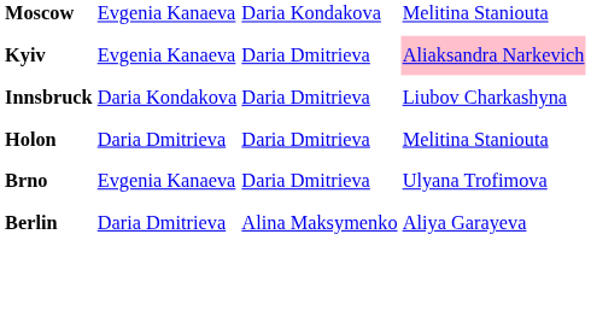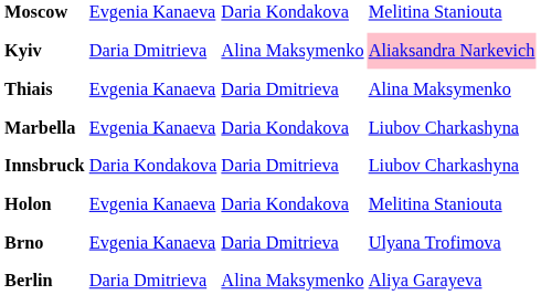 <table>
 <tr>
 <th scope=row style="text-align:left">Moscow</th>
 <td style="height:30px;"> <a href='#'>Evgenia Kanaeva</a></td>
 <td style="height:30px;"> <a href='#'>Daria Kondakova</a></td>
 <td style="height:30px;"> <a href='#'>Melitina Staniouta</a></td>
 </tr>
 <tr>
 <th scope=row style="text-align:left">Kyiv</th>
+<td style="height:30px;"> <a href='#'>Daria Dmitrieva</a></td>
+<td style="height:30px;"> <a href='#'>Alina Maksymenko</a></td>
+<td style="background: pink; height:30px;"> <a href='#'>Aliaksandra Narkevich</a></td>
+</tr>
+<tr>
+<th scope=row style="text-align:left">Thiais</th>
 <td style="height:30px;"> <a href='#'>Evgenia Kanaeva</a></td>
 <td style="height:30px;"> <a href='#'>Daria Dmitrieva</a></td>
-<td style="background: pink; height:30px;"> <a href='#'>Aliaksandra Narkevich</a></td>
+<td style="height:30px;"> <a href='#'>Alina Maksymenko</a></td>
+</tr>
+<tr>
+<th scope=row style="text-align:left">Marbella</th>
+<td style="height:30px;"> <a href='#'>Evgenia Kanaeva</a></td>
+<td style="height:30px;"> <a href='#'>Daria Kondakova</a></td>
+<td style="height:30px;"> <a href='#'>Liubov Charkashyna</a></td>
 </tr>
 <tr>
 <th scope=row style="text-align:left">Innsbruck</th>
 <td style="height:30px;"> <a href='#'>Daria Kondakova</a></td>
 <td style="height:30px;"> <a href='#'>Daria Dmitrieva</a></td>
 <td style="height:30px;"> <a href='#'>Liubov Charkashyna</a></td>
 </tr>
 <tr>
 <th scope=row style="text-align:left">Holon</th>
-<td style="height:30px;"> <a href='#'>Daria Dmitrieva</a></td>
-<td style="height:30px;"> <a href='#'>Daria Dmitrieva</a></td>
+<td style="height:30px;"> <a href='#'>Evgenia Kanaeva</a></td>
+<td style="height:30px;"> <a href='#'>Daria Kondakova</a></td>
 <td style="height:30px;"> <a href='#'>Melitina Staniouta</a></td>
 </tr>
 <tr>
 <th scope=row style="text-align:left">Brno</th>
 <td style="height:30px;"> <a href='#'>Evgenia Kanaeva</a></td>
 <td style="height:30px;"> <a href='#'>Daria Dmitrieva</a></td>
 <td style="height:30px;"> <a href='#'>Ulyana Trofimova</a></td>
 </tr>
 <tr>
 <th scope=row style="text-align:left">Berlin</th>
 <td style="height:30px;"> <a href='#'>Daria Dmitrieva</a></td>
 <td style="height:30px;"> <a href='#'>Alina Maksymenko</a></td>
 <td style="height:30px;"> <a href='#'>Aliya Garayeva</a></td>
 </tr>
 <tr>
 </tr>
 </table>
